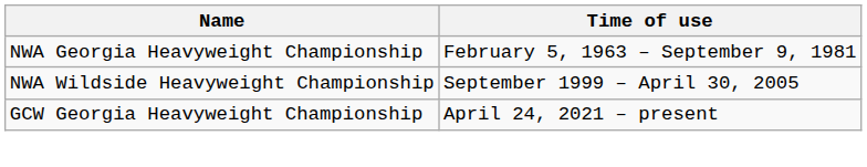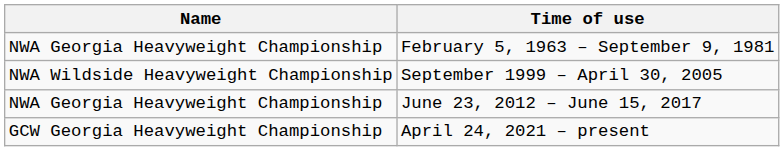 <table class="wikitable" border="1">
 <tr>
 <th>Name</th>
 <th>Time of use</th>
 </tr>
 <tr>
 <td>NWA Georgia Heavyweight Championship</td>
 <td>February 5, 1963 – September 9, 1981</td>
 </tr>
 <tr>
 <td>NWA Wildside Heavyweight Championship</td>
 <td>September 1999 – April 30, 2005</td>
 </tr>
 <tr>
+<td>NWA Georgia Heavyweight Championship</td>
+<td>June 23, 2012 – June 15, 2017</td>
+</tr>
+<tr>
 <td>GCW Georgia Heavyweight Championship</td>
 <td>April 24, 2021 – present</td>
 </tr>
 </table>
